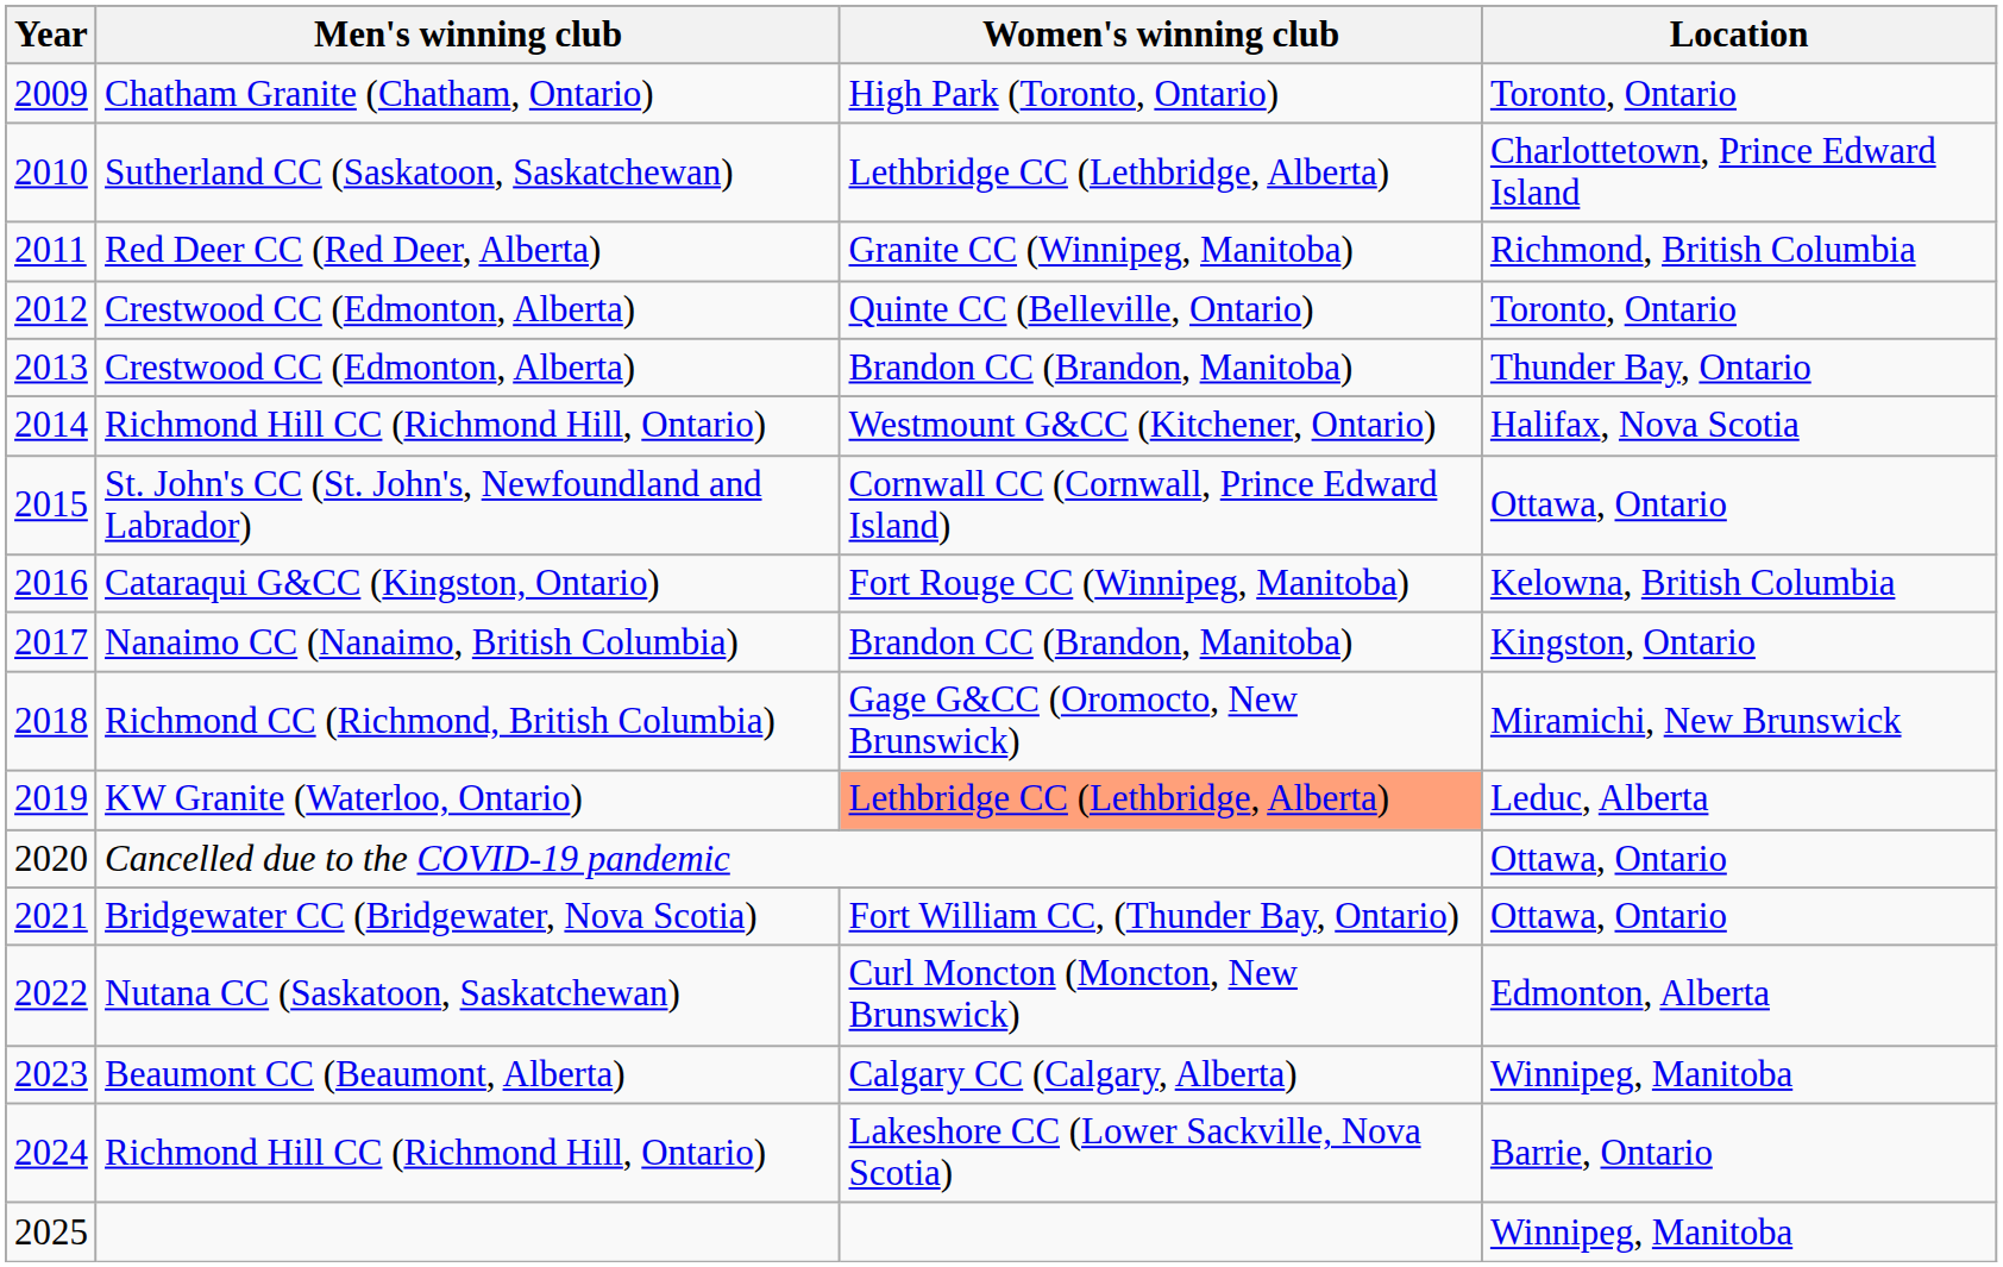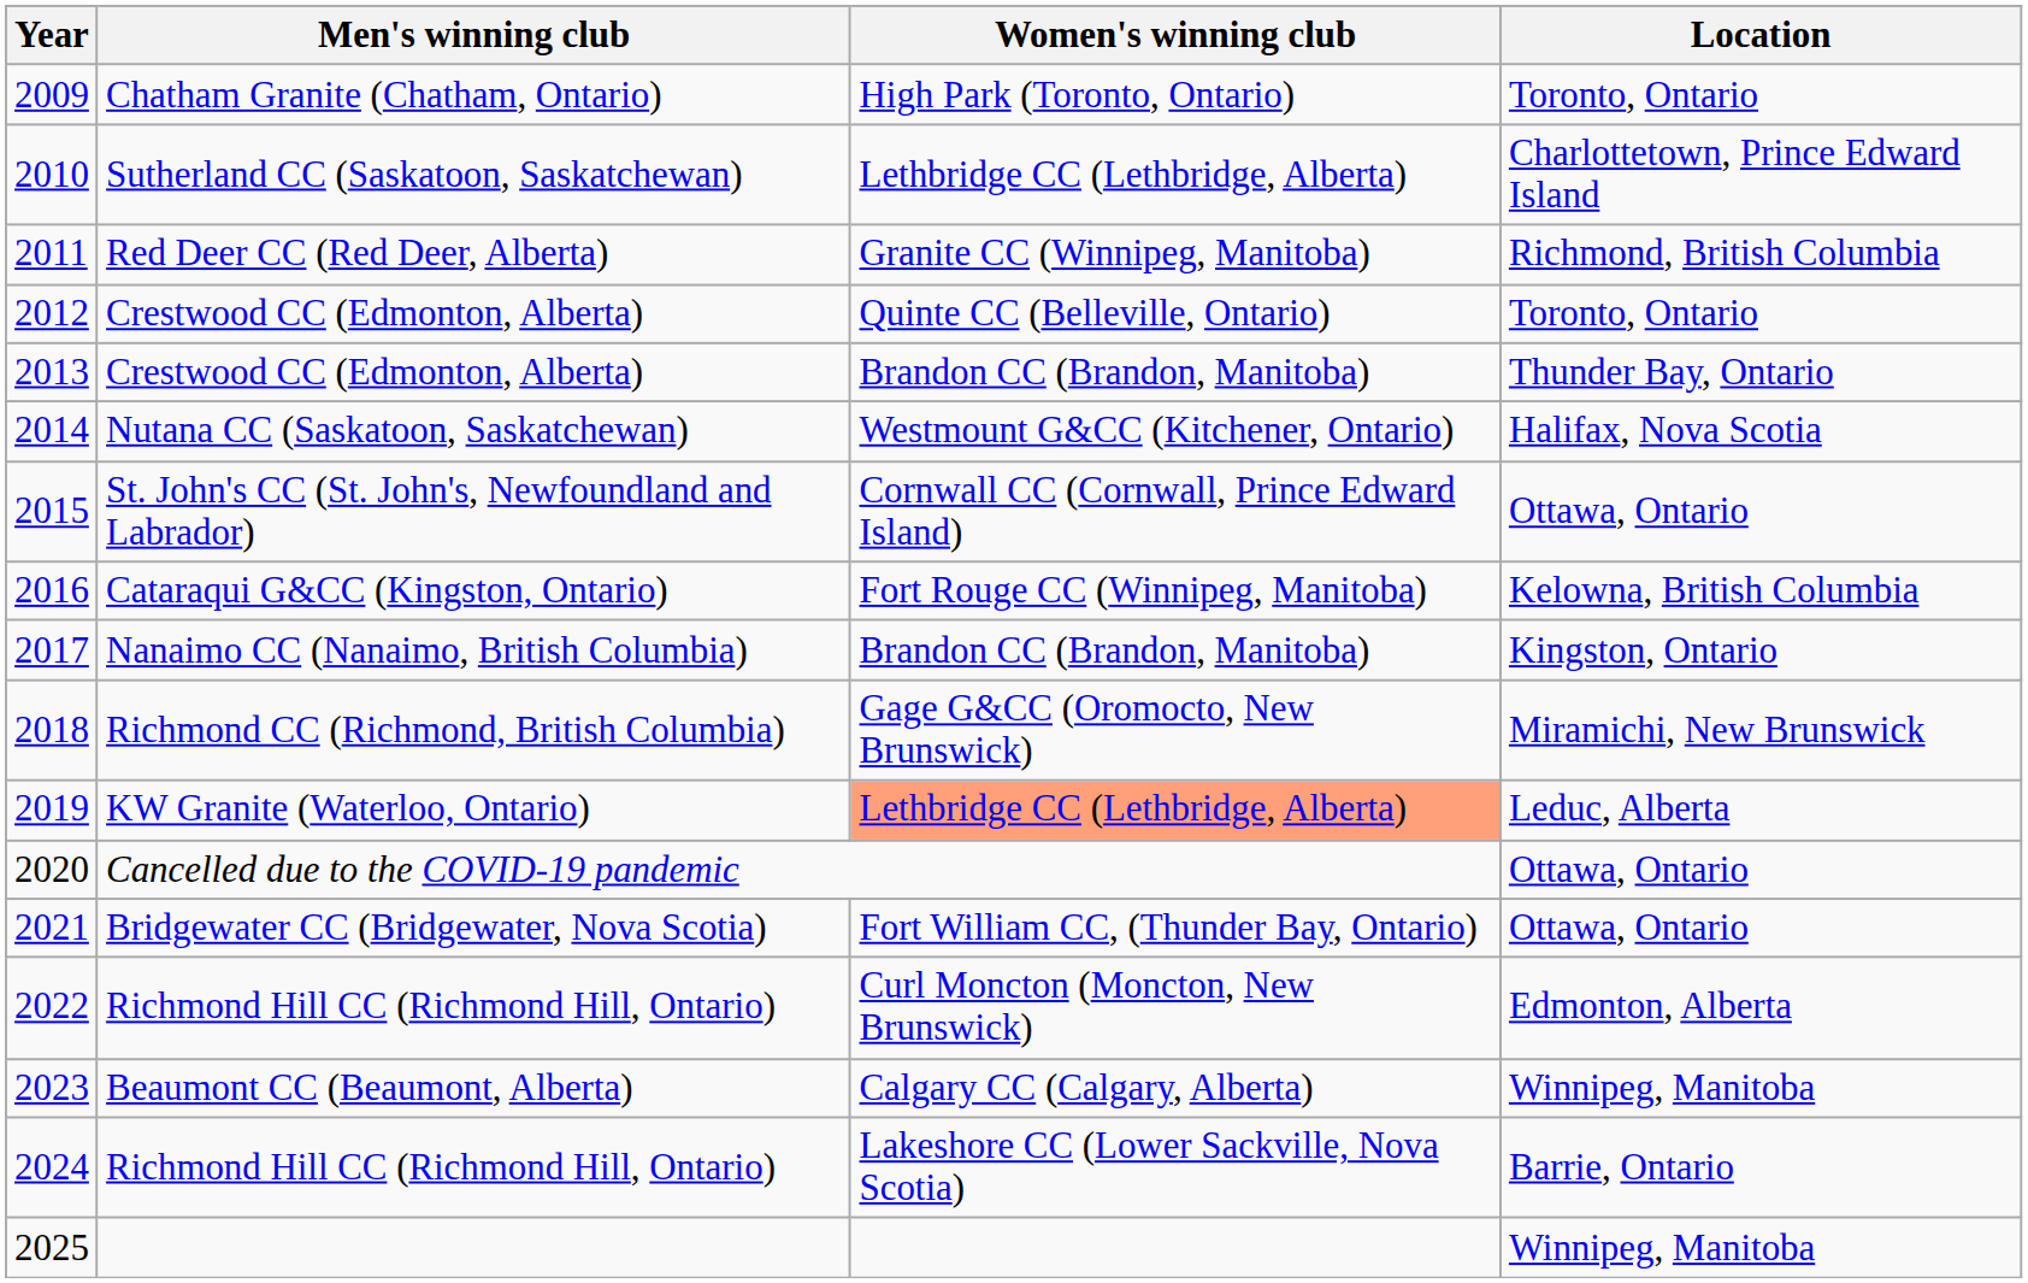 <table class="wikitable">
 <tr>
 <th scope="col">Year</th>
 <th scope="col">Men's winning club</th>
 <th scope="col">Women's winning club</th>
 <th scope="col">Location</th>
 </tr>
 <tr>
 <td><a href='#'>2009</a></td>
 <td> <a href='#'>Chatham Granite</a> (<a href='#'>Chatham</a>, <a href='#'>Ontario</a>)</td>
 <td> <a href='#'>High Park</a> (<a href='#'>Toronto</a>, <a href='#'>Ontario</a>)</td>
 <td><a href='#'>Toronto</a>, <a href='#'>Ontario</a></td>
 </tr>
 <tr>
 <td><a href='#'>2010</a></td>
 <td> <a href='#'>Sutherland CC</a> (<a href='#'>Saskatoon</a>, <a href='#'>Saskatchewan</a>)</td>
 <td> <a href='#'>Lethbridge CC</a> (<a href='#'>Lethbridge</a>, <a href='#'>Alberta</a>)</td>
 <td><a href='#'>Charlottetown</a>, <a href='#'>Prince Edward Island</a></td>
 </tr>
 <tr>
 <td><a href='#'>2011</a></td>
 <td> <a href='#'>Red Deer CC</a> (<a href='#'>Red Deer</a>, <a href='#'>Alberta</a>)</td>
 <td> <a href='#'>Granite CC</a> (<a href='#'>Winnipeg</a>, <a href='#'>Manitoba</a>)</td>
 <td><a href='#'>Richmond</a>, <a href='#'>British Columbia</a></td>
 </tr>
 <tr>
 <td><a href='#'>2012</a></td>
 <td> <a href='#'>Crestwood CC</a> (<a href='#'>Edmonton</a>, <a href='#'>Alberta</a>)</td>
 <td> <a href='#'>Quinte CC</a> (<a href='#'>Belleville</a>, <a href='#'>Ontario</a>)</td>
 <td><a href='#'>Toronto</a>, <a href='#'>Ontario</a></td>
 </tr>
 <tr>
 <td><a href='#'>2013</a></td>
 <td> <a href='#'>Crestwood CC</a> (<a href='#'>Edmonton</a>, <a href='#'>Alberta</a>)</td>
 <td> <a href='#'>Brandon CC</a> (<a href='#'>Brandon</a>, <a href='#'>Manitoba</a>)</td>
 <td><a href='#'>Thunder Bay</a>, <a href='#'>Ontario</a></td>
 </tr>
 <tr>
 <td><a href='#'>2014</a></td>
-<td> <a href='#'>Richmond Hill CC</a> (<a href='#'>Richmond Hill</a>, <a href='#'>Ontario</a>)</td>
+<td> <a href='#'>Nutana CC</a> (<a href='#'>Saskatoon</a>, <a href='#'>Saskatchewan</a>)</td>
 <td> <a href='#'>Westmount G&CC</a> (<a href='#'>Kitchener</a>, <a href='#'>Ontario</a>)</td>
 <td><a href='#'>Halifax</a>, <a href='#'>Nova Scotia</a></td>
 </tr>
 <tr>
 <td><a href='#'>2015</a></td>
 <td> <a href='#'>St. John's CC</a> (<a href='#'>St. John's</a>, <a href='#'>Newfoundland and Labrador</a>)</td>
 <td> <a href='#'>Cornwall CC</a> (<a href='#'>Cornwall</a>, <a href='#'>Prince Edward Island</a>)</td>
 <td><a href='#'>Ottawa</a>, <a href='#'>Ontario</a></td>
 </tr>
 <tr>
 <td><a href='#'>2016</a></td>
 <td> <a href='#'>Cataraqui G&CC</a> (<a href='#'>Kingston, Ontario</a>)</td>
 <td> <a href='#'>Fort Rouge CC</a> (<a href='#'>Winnipeg</a>, <a href='#'>Manitoba</a>)</td>
 <td><a href='#'>Kelowna</a>, <a href='#'>British Columbia</a></td>
 </tr>
 <tr>
 <td><a href='#'>2017</a></td>
 <td> <a href='#'>Nanaimo CC</a> (<a href='#'>Nanaimo</a>, <a href='#'>British Columbia</a>)</td>
 <td> <a href='#'>Brandon CC</a> (<a href='#'>Brandon</a>, <a href='#'>Manitoba</a>)</td>
 <td><a href='#'>Kingston</a>, <a href='#'>Ontario</a></td>
 </tr>
 <tr>
 <td><a href='#'>2018</a></td>
 <td> <a href='#'>Richmond CC</a> (<a href='#'>Richmond, British Columbia</a>)</td>
 <td> <a href='#'>Gage G&CC</a> (<a href='#'>Oromocto</a>, <a href='#'>New Brunswick</a>)</td>
 <td><a href='#'>Miramichi</a>, <a href='#'>New Brunswick</a></td>
 </tr>
 <tr>
 <td><a href='#'>2019</a></td>
 <td> <a href='#'>KW Granite</a> (<a href='#'>Waterloo, Ontario</a>)</td>
 <td style="background: lightsalmon;"> <a href='#'>Lethbridge CC</a> (<a href='#'>Lethbridge</a>, <a href='#'>Alberta</a>)</td>
 <td><a href='#'>Leduc</a>, <a href='#'>Alberta</a></td>
 </tr>
 <tr>
 <td>2020</td>
 <td colspan="2"><em>Cancelled due to the <a href='#'>COVID-19 pandemic</a></em></td>
 <td><a href='#'>Ottawa</a>, <a href='#'>Ontario</a></td>
 </tr>
 <tr>
 <td><a href='#'>2021</a></td>
 <td> <a href='#'>Bridgewater CC</a> (<a href='#'>Bridgewater</a>, <a href='#'>Nova Scotia</a>)</td>
 <td> <a href='#'>Fort William CC</a>, (<a href='#'>Thunder Bay</a>, <a href='#'>Ontario</a>)</td>
 <td><a href='#'>Ottawa</a>, <a href='#'>Ontario</a></td>
 </tr>
 <tr>
 <td><a href='#'>2022</a></td>
-<td> <a href='#'>Nutana CC</a> (<a href='#'>Saskatoon</a>, <a href='#'>Saskatchewan</a>)</td>
+<td> <a href='#'>Richmond Hill CC</a> (<a href='#'>Richmond Hill</a>, <a href='#'>Ontario</a>)</td>
 <td> <a href='#'>Curl Moncton</a> (<a href='#'>Moncton</a>, <a href='#'>New Brunswick</a>)</td>
 <td><a href='#'>Edmonton</a>, <a href='#'>Alberta</a></td>
 </tr>
 <tr>
 <td><a href='#'>2023</a></td>
 <td> <a href='#'>Beaumont CC</a> (<a href='#'>Beaumont</a>, <a href='#'>Alberta</a>)</td>
 <td> <a href='#'>Calgary CC</a> (<a href='#'>Calgary</a>, <a href='#'>Alberta</a>)</td>
 <td><a href='#'>Winnipeg</a>, <a href='#'>Manitoba</a></td>
 </tr>
 <tr>
 <td><a href='#'>2024</a></td>
 <td> <a href='#'>Richmond Hill CC</a> (<a href='#'>Richmond Hill</a>, <a href='#'>Ontario</a>)</td>
 <td> <a href='#'>Lakeshore CC</a> (<a href='#'>Lower Sackville, Nova Scotia</a>)</td>
 <td><a href='#'>Barrie</a>, <a href='#'>Ontario</a></td>
 </tr>
 <tr>
 <td>2025</td>
 <td></td>
 <td></td>
 <td><a href='#'>Winnipeg</a>, <a href='#'>Manitoba</a></td>
 </tr>
 </table>
